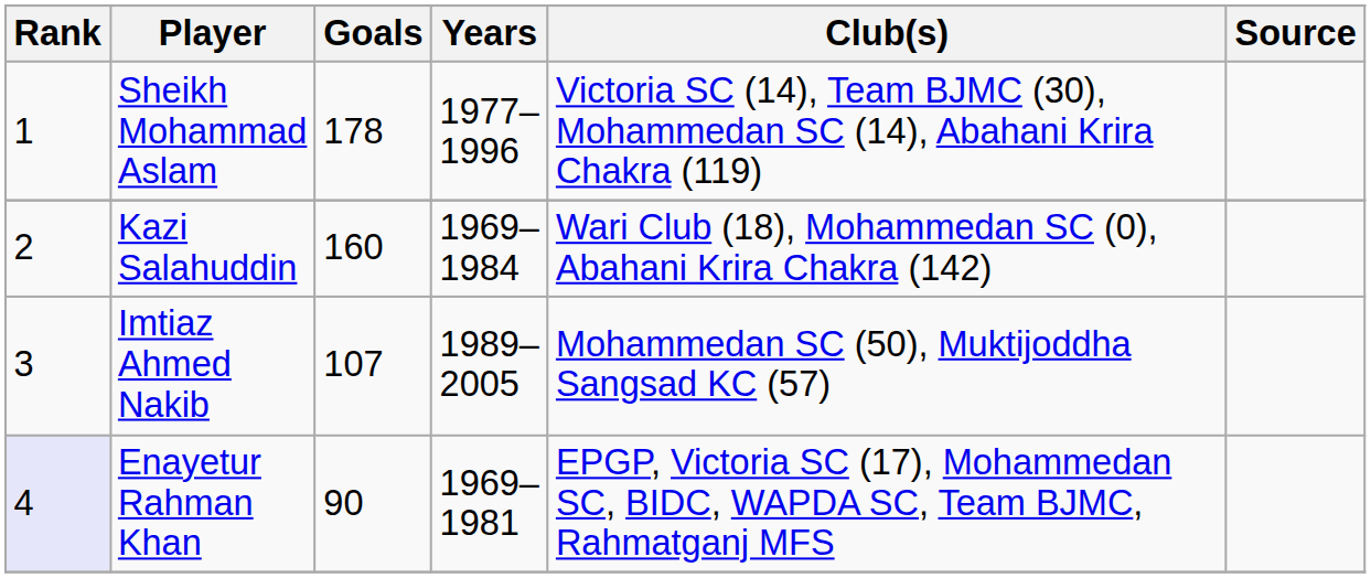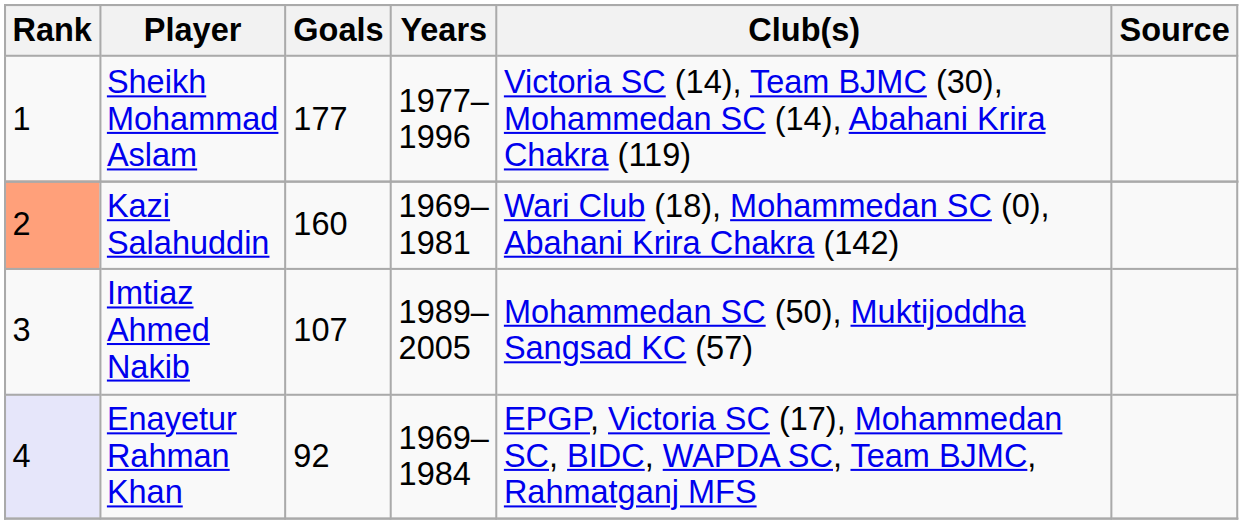 <table class="wikitable sortable"  style="text-align:left">
 <tr>
 </tr>
 <tr>
 <th width="5">Rank</th>
 <th>Player</th>
 <th>Goals</th>
 <th>Years</th>
 <th width="350">Club(s)</th>
 <th>Source</th>
 </tr>
 <tr>
 <td>1</td>
 <td> <a href='#'>Sheikh Mohammad Aslam</a></td>
-<td>178</td>
+<td>177</td>
 <td>1977–1996</td>
 <td><a href='#'>Victoria SC</a> (14), <a href='#'>Team BJMC</a> (30), <a href='#'>Mohammedan SC</a> (14), <a href='#'>Abahani Krira Chakra</a> (119)</td>
 <td></td>
 </tr>
 <tr>
 </tr>
 <tr>
-<td>2</td>
+<td style="background: lightsalmon;">2</td>
 <td> <a href='#'>Kazi Salahuddin</a></td>
 <td>160</td>
-<td>1969–1984</td>
+<td>1969–1981</td>
 <td><a href='#'>Wari Club</a> (18), <a href='#'>Mohammedan SC</a> (0), <a href='#'>Abahani Krira Chakra</a> (142)</td>
 <td></td>
 </tr>
 <tr>
 <td>3</td>
 <td> <a href='#'>Imtiaz Ahmed Nakib</a></td>
 <td>107</td>
 <td>1989–2005</td>
 <td><a href='#'>Mohammedan SC</a> (50), <a href='#'>Muktijoddha Sangsad KC</a> (57)</td>
 <td></td>
 </tr>
 <tr>
 <td style="background: lavender;">4</td>
 <td> <a href='#'>Enayetur Rahman Khan</a></td>
-<td>90</td>
-<td>1969–1981</td>
+<td>92</td>
+<td>1969–1984</td>
 <td><a href='#'>EPGP</a>, <a href='#'>Victoria SC</a> (17), <a href='#'>Mohammedan SC</a>, <a href='#'>BIDC</a>, <a href='#'>WAPDA SC</a>, <a href='#'>Team BJMC</a>, <a href='#'>Rahmatganj MFS</a></td>
 <td></td>
 </tr>
 <tr>
 </tr>
 </table>
